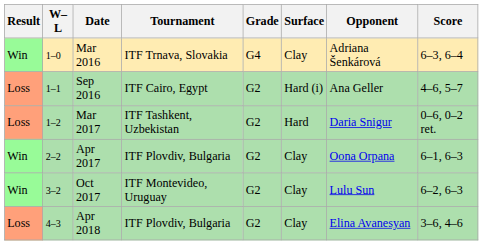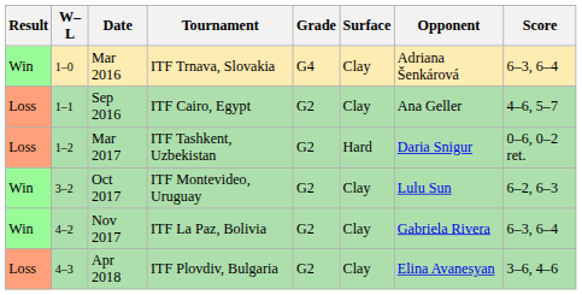 <table class="sortable wikitable" style=font-size:97%>
 <tr>
 <th>Result</th>
 <th class="unsortable">W–L</th>
 <th>Date</th>
 <th>Tournament</th>
 <th>Grade</th>
 <th>Surface</th>
 <th>Opponent</th>
 <th class="unsortable">Score</th>
 </tr>
 <tr style="background:#ffecb2;">
 <td style="background:#98fb98;">Win</td>
 <td><small>1–0</small></td>
 <td>Mar 2016</td>
 <td>ITF Trnava, Slovakia</td>
 <td>G4</td>
 <td>Clay</td>
 <td> Adriana Šenkárová</td>
 <td>6–3, 6–4</td>
 </tr>
 <tr style="background:#addfad;">
 <td style="background:#ffa07a;">Loss</td>
 <td><small>1–1</small></td>
 <td>Sep 2016</td>
 <td>ITF Cairo, Egypt</td>
 <td>G2</td>
-<td>Hard (i)</td>
+<td>Clay</td>
 <td> Ana Geller</td>
 <td>4–6, 5–7</td>
 </tr>
 <tr style="background:#addfad;">
 <td style="background:#ffa07a;">Loss</td>
 <td><small>1–2</small></td>
 <td>Mar 2017</td>
 <td>ITF Tashkent, Uzbekistan</td>
 <td>G2</td>
 <td>Hard</td>
 <td> <a href='#'>Daria Snigur</a></td>
 <td>0–6, 0–2 ret.</td>
 </tr>
 <tr style="background:#addfad;">
 <td style="background:#98fb98;">Win</td>
-<td><small>2–2</small></td>
-<td>Apr 2017</td>
-<td>ITF Plovdiv, Bulgaria</td>
-<td>G2</td>
-<td>Clay</td>
-<td> <a href='#'>Oona Orpana</a></td>
-<td>6–1, 6–3</td>
-</tr>
-<tr style="background:#addfad;">
-<td style="background:#98fb98;">Win</td>
 <td><small>3–2</small></td>
 <td>Oct 2017</td>
 <td>ITF Montevideo, Uruguay</td>
 <td>G2</td>
 <td>Clay</td>
 <td> <a href='#'>Lulu Sun</a></td>
 <td>6–2, 6–3</td>
+</tr>
+<tr style="background:#addfad;">
+<td style="background:#98fb98;">Win</td>
+<td><small>4–2</small></td>
+<td>Nov 2017</td>
+<td>ITF La Paz, Bolivia</td>
+<td>G2</td>
+<td>Clay</td>
+<td> <a href='#'>Gabriela Rivera</a></td>
+<td>6–3, 6–4</td>
 </tr>
 <tr style="background:#addfad;">
 <td style="background:#ffa07a;">Loss</td>
 <td><small>4–3</small></td>
 <td>Apr 2018</td>
 <td>ITF Plovdiv, Bulgaria</td>
 <td>G2</td>
 <td>Clay</td>
 <td> <a href='#'>Elina Avanesyan</a></td>
 <td>3–6, 4–6</td>
 </tr>
 </table>
